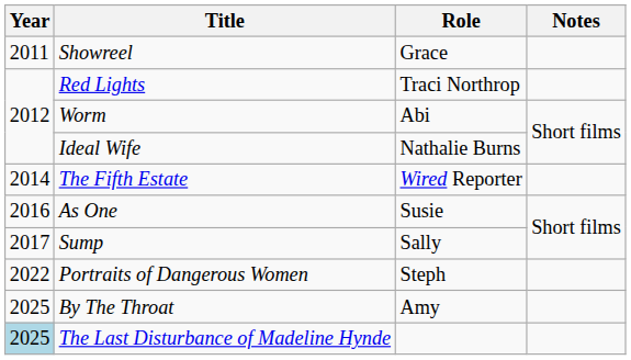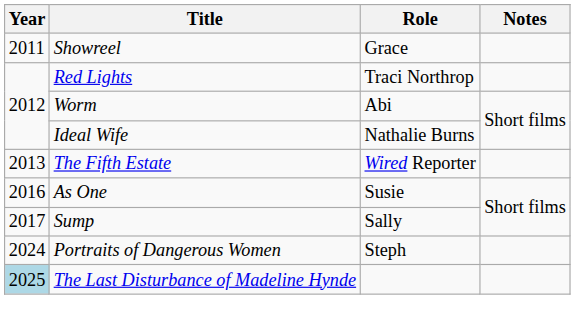 <table class="wikitable sortable">
 <tr>
 <th>Year</th>
 <th>Title</th>
 <th>Role</th>
 <th>Notes</th>
 </tr>
 <tr>
 <td>2011</td>
 <td><em>Showreel</em></td>
 <td>Grace</td>
 <td></td>
 </tr>
 <tr>
 <td rowspan="3">2012</td>
 <td><a href='#'><em>Red Lights</em></a></td>
 <td>Traci Northrop</td>
 <td></td>
 </tr>
 <tr>
 <td><em>Worm</em></td>
 <td>Abi</td>
 <td rowspan="2">Short films</td>
 </tr>
 <tr>
 <td><em>Ideal Wife</em></td>
 <td>Nathalie Burns</td>
 </tr>
 <tr>
-<td>2014</td>
+<td>2013</td>
 <td><a href='#'><em>The Fifth Estate</em></a></td>
 <td><a href='#'><em>Wired</em></a> Reporter</td>
 <td></td>
 </tr>
 <tr>
 <td>2016</td>
 <td><em>As One</em></td>
 <td>Susie</td>
 <td rowspan="2">Short films</td>
 </tr>
 <tr>
 <td>2017</td>
 <td><em>Sump</em></td>
 <td>Sally</td>
 </tr>
 <tr>
-<td>2022</td>
+<td>2024</td>
 <td><em>Portraits of Dangerous Women</em></td>
 <td>Steph</td>
-<td></td>
-</tr>
-<tr>
-<td>2025</td>
-<td><em>By The Throat</em></td>
-<td>Amy</td>
 <td></td>
 </tr>
 <tr>
 <td style="background: lightblue;">2025</td>
 <td><em><a href='#'>The Last Disturbance of Madeline Hynde</a></em></td>
 <td></td>
 <td></td>
 </tr>
 </table>
